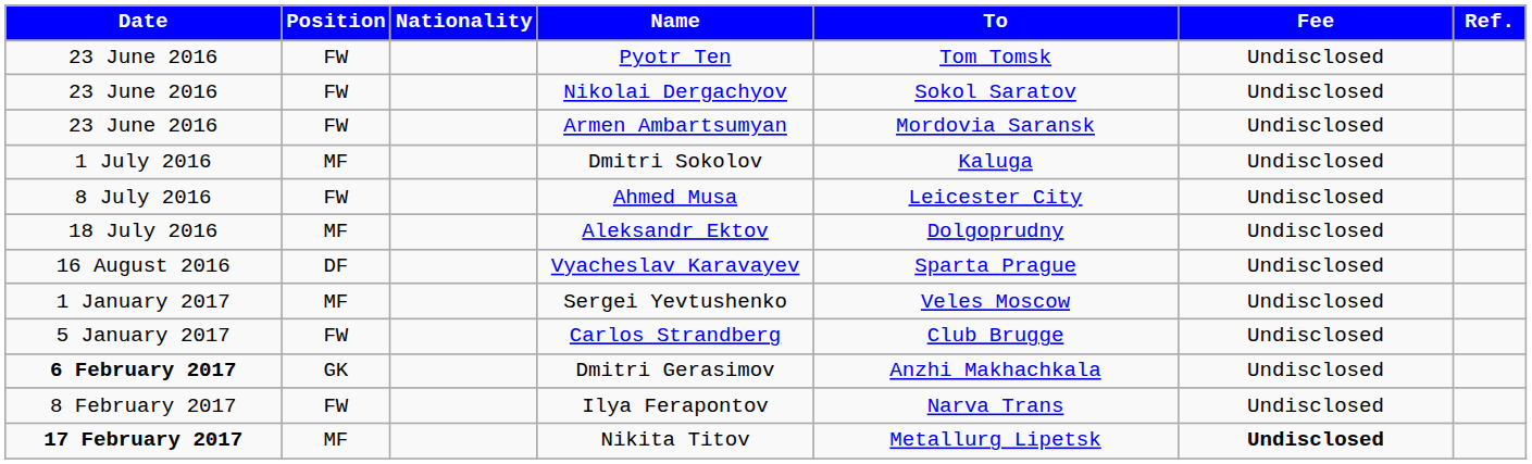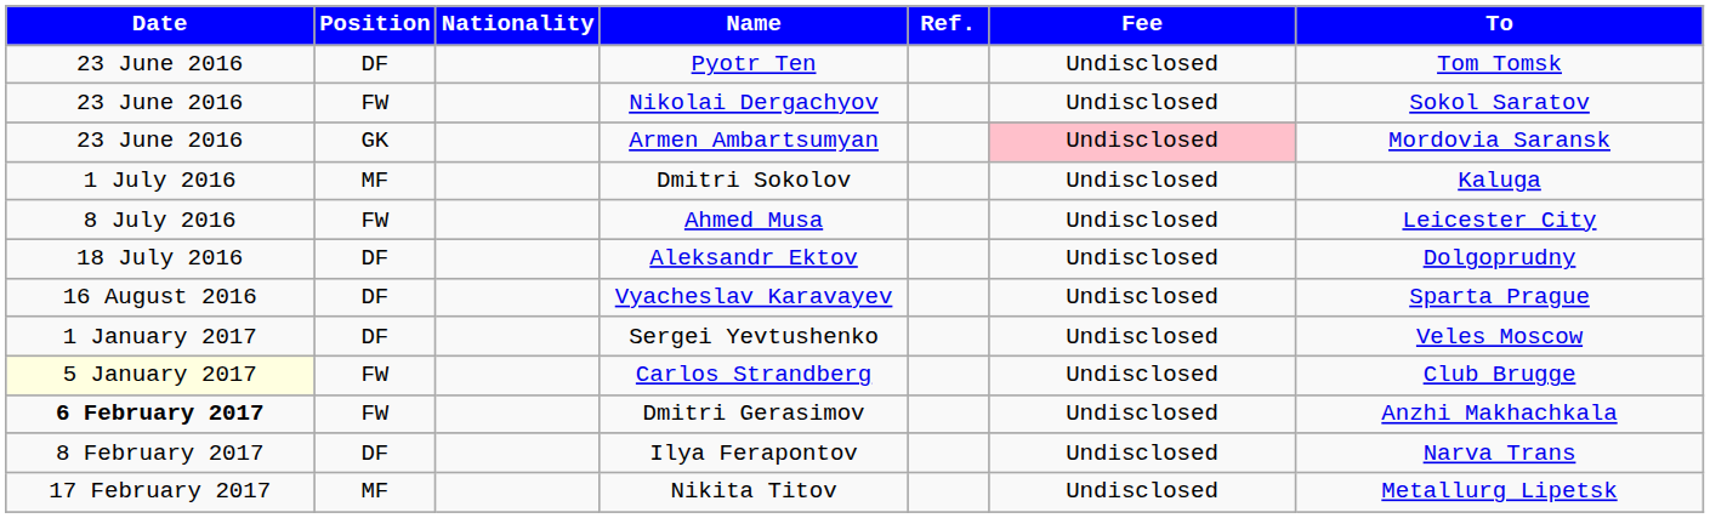 <table class="wikitable"  style="text-align:center; font-size:90%; ">
 <tr>
 <th style="background:#00f; color:white; width:150px;">Date</th>
 <th style="background:#00f; color:white; width:55px;">Position</th>
 <th style="background:#00f; color:white; width:55px;">Nationality</th>
 <th style="background:#00f; color:white; width:150px;">Name</th>
+<th style="background:#00f; color:white; width:35px;">Ref.</th>
+<th style="background:#00f; color:white; width:150px;">Fee</th>
 <th style="background:#00f; color:white; width:200px;">To</th>
-<th style="background:#00f; color:white; width:150px;">Fee</th>
-<th style="background:#00f; color:white; width:35px;">Ref.</th>
 </tr>
 <tr>
 <td>23 June 2016</td>
-<td>FW</td>
+<td>DF</td>
 <td></td>
 <td><a href='#'>Pyotr Ten</a></td>
+<td></td>
+<td>Undisclosed</td>
 <td><a href='#'>Tom Tomsk</a></td>
-<td>Undisclosed</td>
-<td></td>
 </tr>
 <tr>
 <td>23 June 2016</td>
 <td>FW</td>
 <td></td>
 <td><a href='#'>Nikolai Dergachyov</a></td>
+<td></td>
+<td>Undisclosed</td>
 <td><a href='#'>Sokol Saratov</a></td>
-<td>Undisclosed</td>
-<td></td>
 </tr>
 <tr>
 <td>23 June 2016</td>
-<td>FW</td>
+<td>GK</td>
 <td></td>
 <td><a href='#'>Armen Ambartsumyan</a></td>
+<td></td>
+<td style="background: pink;">Undisclosed</td>
 <td><a href='#'>Mordovia Saransk</a></td>
-<td>Undisclosed</td>
-<td></td>
 </tr>
 <tr>
 <td>1 July 2016</td>
 <td>MF</td>
 <td></td>
 <td>Dmitri Sokolov</td>
+<td></td>
+<td>Undisclosed</td>
 <td><a href='#'>Kaluga</a></td>
-<td>Undisclosed</td>
-<td></td>
 </tr>
 <tr>
 <td>8 July 2016</td>
 <td>FW</td>
 <td></td>
 <td><a href='#'>Ahmed Musa</a></td>
+<td></td>
+<td>Undisclosed</td>
 <td><a href='#'>Leicester City</a></td>
-<td>Undisclosed</td>
-<td></td>
 </tr>
 <tr>
 <td>18 July 2016</td>
-<td>MF</td>
+<td>DF</td>
 <td></td>
 <td><a href='#'>Aleksandr Ektov</a></td>
+<td></td>
+<td>Undisclosed</td>
 <td><a href='#'>Dolgoprudny</a></td>
-<td>Undisclosed</td>
-<td></td>
 </tr>
 <tr>
 <td>16 August 2016</td>
 <td>DF</td>
 <td></td>
 <td><a href='#'>Vyacheslav Karavayev</a></td>
+<td></td>
+<td>Undisclosed</td>
 <td><a href='#'>Sparta Prague</a></td>
-<td>Undisclosed</td>
-<td></td>
 </tr>
 <tr>
 <td>1 January 2017</td>
-<td>MF</td>
+<td>DF</td>
 <td></td>
 <td>Sergei Yevtushenko</td>
+<td></td>
+<td>Undisclosed</td>
 <td><a href='#'>Veles Moscow</a></td>
-<td>Undisclosed</td>
-<td></td>
 </tr>
 <tr>
-<td>5 January 2017</td>
+<td style="background: lightyellow;">5 January 2017</td>
 <td>FW</td>
 <td></td>
 <td><a href='#'>Carlos Strandberg</a></td>
+<td></td>
+<td>Undisclosed</td>
 <td><a href='#'>Club Brugge</a></td>
-<td>Undisclosed</td>
-<td></td>
 </tr>
 <tr>
 <td><strong>6 February 2017</strong></td>
-<td>GK</td>
+<td>FW</td>
 <td></td>
 <td>Dmitri Gerasimov</td>
+<td></td>
+<td>Undisclosed</td>
 <td><a href='#'>Anzhi Makhachkala</a></td>
-<td>Undisclosed</td>
-<td></td>
 </tr>
 <tr>
 <td>8 February 2017</td>
-<td>FW</td>
+<td>DF</td>
 <td></td>
 <td>Ilya Ferapontov</td>
+<td></td>
+<td>Undisclosed</td>
 <td><a href='#'>Narva Trans</a></td>
-<td>Undisclosed</td>
-<td></td>
 </tr>
 <tr>
-<td><strong>17 February 2017</strong></td>
+<td>17 February 2017</td>
 <td>MF</td>
 <td></td>
 <td>Nikita Titov</td>
+<td></td>
+<td>Undisclosed</td>
 <td><a href='#'>Metallurg Lipetsk</a></td>
-<td><strong>Undisclosed</strong></td>
-<td></td>
 </tr>
 </table>
